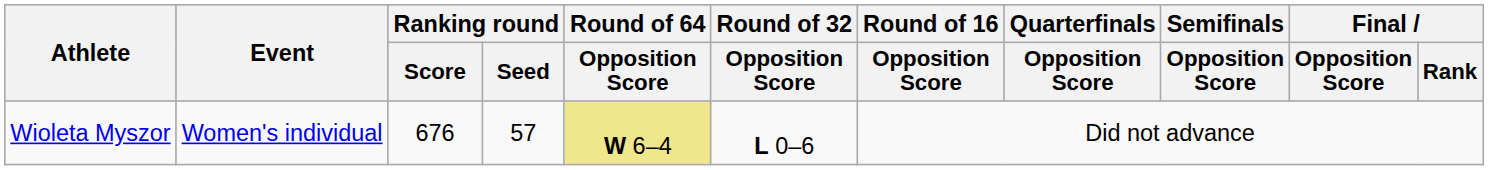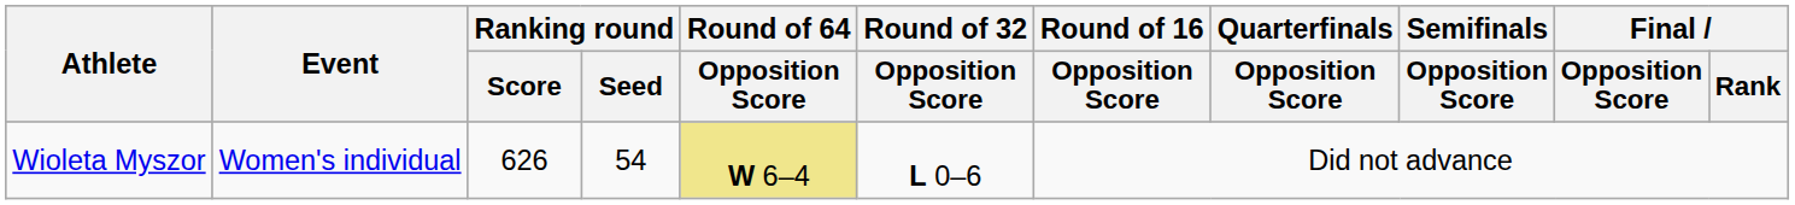 <table class="wikitable" style="font-size:90%; text-align:center">
 <tr>
 <th rowspan=2>Athlete</th>
 <th rowspan=2>Event</th>
 <th colspan=2>Ranking round</th>
 <th>Round of 64</th>
 <th>Round of 32</th>
 <th>Round of 16</th>
 <th>Quarterfinals</th>
 <th>Semifinals</th>
 <th colspan="2">Final / </th>
 </tr>
 <tr style="font-size:95%">
 <th>Score</th>
 <th>Seed</th>
 <th>Opposition<br>Score</th>
 <th>Opposition<br>Score</th>
 <th>Opposition<br>Score</th>
 <th>Opposition<br>Score</th>
 <th>Opposition<br>Score</th>
 <th>Opposition<br>Score</th>
 <th>Rank</th>
 </tr>
 <tr align=center>
 <td align=left><a href='#'>Wioleta Myszor</a></td>
 <td align=left><a href='#'>Women's individual</a></td>
-<td>676</td>
-<td>57</td>
+<td>626</td>
+<td>54</td>
 <td style="background: khaki;"><br><strong>W</strong> 6–4</td>
 <td><br><strong>L</strong> 0–6</td>
 <td colspan=5>Did not advance</td>
 </tr>
 </table>
